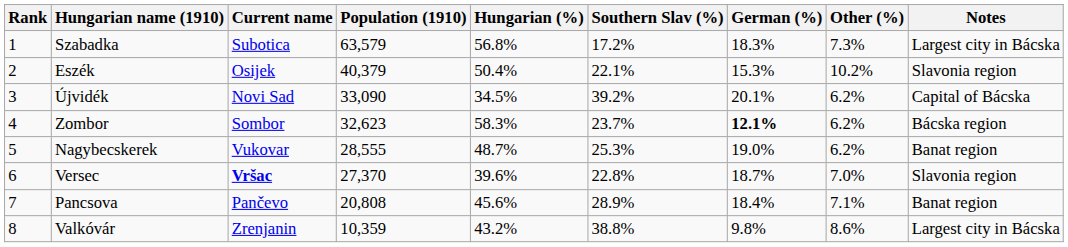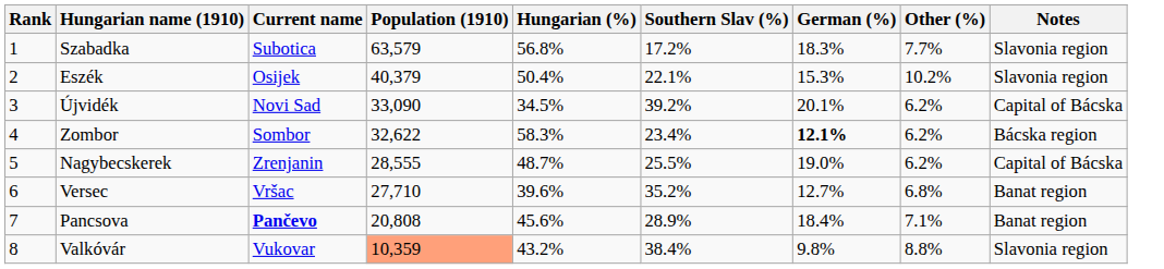 <table class="wikitable sortable">
 <tr>
 <th>Rank</th>
 <th>Hungarian name (1910)</th>
 <th>Current name</th>
 <th>Population (1910)</th>
 <th>Hungarian (%)</th>
 <th>Southern Slav (%)</th>
 <th>German (%)</th>
 <th>Other (%)</th>
 <th class="unsortable">Notes</th>
 </tr>
 <tr>
 <td>1</td>
 <td>Szabadka</td>
 <td><a href='#'>Subotica</a></td>
 <td>63,579</td>
 <td>56.8%</td>
 <td>17.2%</td>
 <td>18.3%</td>
-<td>7.3%</td>
-<td>Largest city in Bácska</td>
+<td>7.7%</td>
+<td>Slavonia region</td>
 </tr>
 <tr>
 <td>2</td>
 <td>Eszék</td>
 <td><a href='#'>Osijek</a></td>
 <td>40,379</td>
 <td>50.4%</td>
 <td>22.1%</td>
 <td>15.3%</td>
 <td>10.2%</td>
 <td>Slavonia region</td>
 </tr>
 <tr>
 <td>3</td>
 <td>Újvidék</td>
 <td><a href='#'>Novi Sad</a></td>
 <td>33,090</td>
 <td>34.5%</td>
 <td>39.2%</td>
 <td>20.1%</td>
 <td>6.2%</td>
 <td>Capital of Bácska</td>
 </tr>
 <tr>
 <td>4</td>
 <td>Zombor</td>
 <td><a href='#'>Sombor</a></td>
-<td>32,623</td>
+<td>32,622</td>
 <td>58.3%</td>
-<td>23.7%</td>
+<td>23.4%</td>
 <td><strong>12.1%</strong></td>
 <td>6.2%</td>
 <td>Bácska region</td>
 </tr>
 <tr>
 <td>5</td>
 <td>Nagybecskerek</td>
-<td><a href='#'>Vukovar</a></td>
+<td><a href='#'>Zrenjanin</a></td>
 <td>28,555</td>
 <td>48.7%</td>
-<td>25.3%</td>
+<td>25.5%</td>
 <td>19.0%</td>
 <td>6.2%</td>
-<td>Banat region</td>
+<td>Capital of Bácska</td>
 </tr>
 <tr>
 <td>6</td>
 <td>Versec</td>
-<td><strong><a href='#'>Vršac</a></strong></td>
-<td>27,370</td>
+<td><a href='#'>Vršac</a></td>
+<td>27,710</td>
 <td>39.6%</td>
-<td>22.8%</td>
-<td>18.7%</td>
-<td>7.0%</td>
-<td>Slavonia region</td>
+<td>35.2%</td>
+<td>12.7%</td>
+<td>6.8%</td>
+<td>Banat region</td>
 </tr>
 <tr>
 <td>7</td>
 <td>Pancsova</td>
-<td><a href='#'>Pančevo</a></td>
+<td><strong><a href='#'>Pančevo</a></strong></td>
 <td>20,808</td>
 <td>45.6%</td>
 <td>28.9%</td>
 <td>18.4%</td>
 <td>7.1%</td>
 <td>Banat region</td>
 </tr>
 <tr>
 <td>8</td>
 <td>Valkóvár</td>
-<td><a href='#'>Zrenjanin</a></td>
-<td>10,359</td>
+<td><a href='#'>Vukovar</a></td>
+<td style="background: lightsalmon;">10,359</td>
 <td>43.2%</td>
-<td>38.8%</td>
+<td>38.4%</td>
 <td>9.8%</td>
-<td>8.6%</td>
-<td>Largest city in Bácska</td>
+<td>8.8%</td>
+<td>Slavonia region</td>
 </tr>
 </table>
